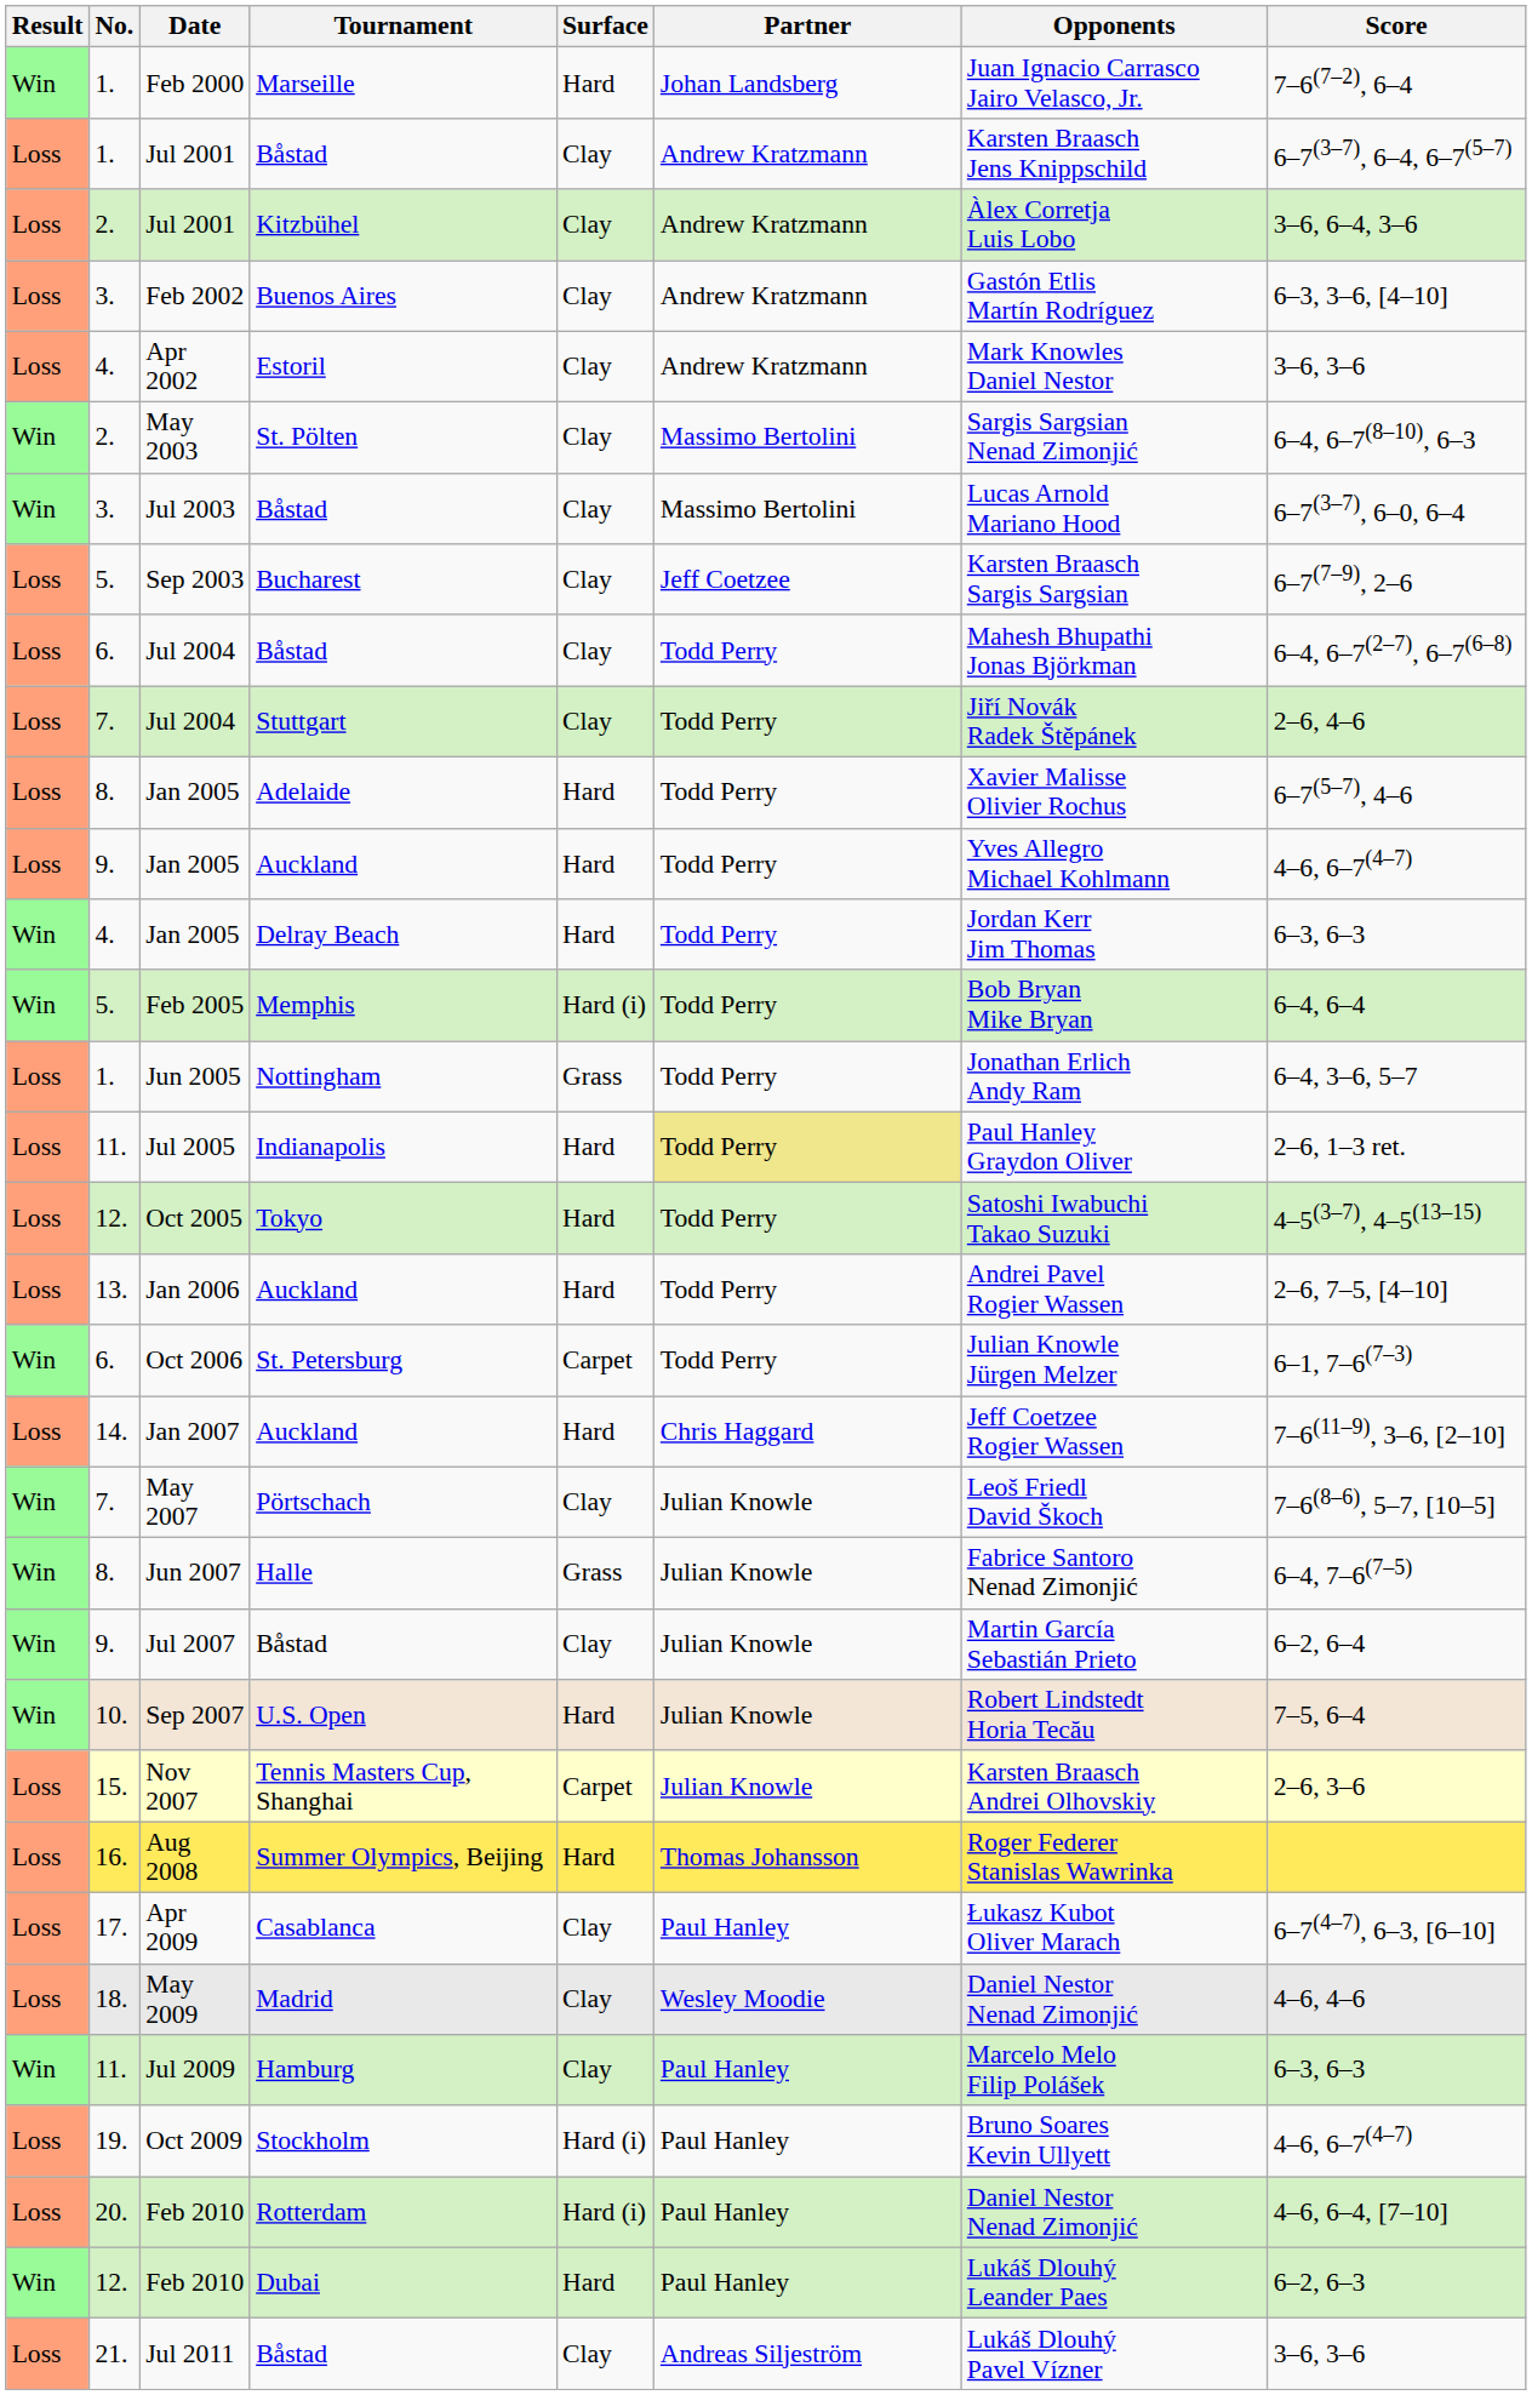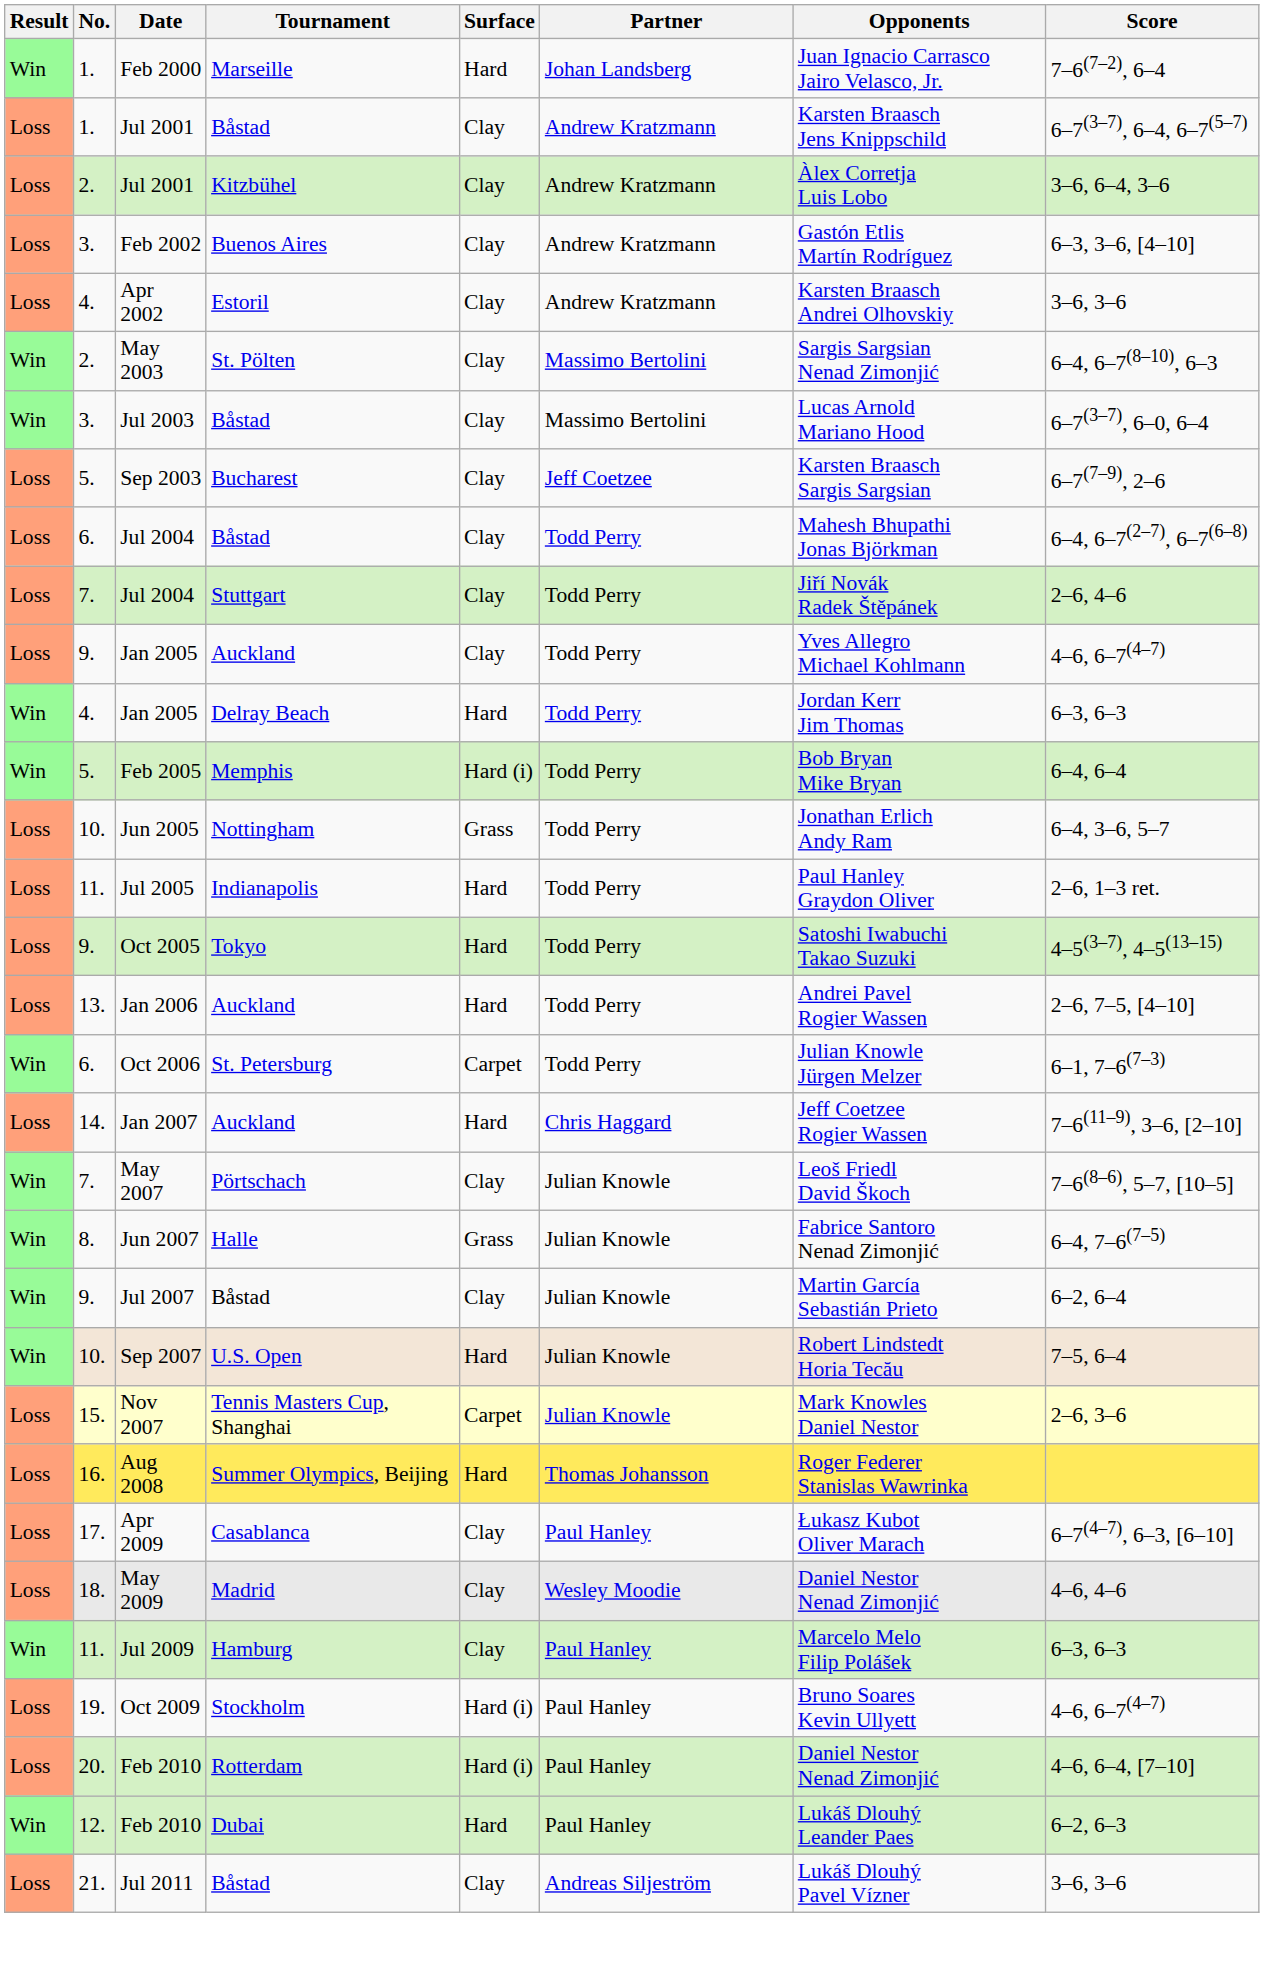 <table class="sortable wikitable">
 <tr>
 <th style="width:40px">Result</th>
 <th style="width:20px" class="unsortable">No.</th>
 <th style="width:60px">Date</th>
 <th style="width:180px">Tournament</th>
 <th style="width:50px">Surface</th>
 <th style="width:180px">Partner</th>
 <th style="width:180px">Opponents</th>
 <th style="width:150px" class="unsortable">Score</th>
 </tr>
 <tr>
 <td style="background:#98fb98;">Win</td>
 <td>1.</td>
 <td>Feb 2000</td>
 <td><a href='#'>Marseille</a></td>
 <td>Hard</td>
 <td> <a href='#'>Johan Landsberg</a></td>
 <td> <a href='#'>Juan Ignacio Carrasco</a><br> <a href='#'>Jairo Velasco, Jr.</a></td>
 <td>7–6<sup>(7–2)</sup>, 6–4</td>
 </tr>
 <tr>
 <td style="background:#ffa07a;">Loss</td>
 <td>1.</td>
 <td>Jul 2001</td>
 <td><a href='#'>Båstad</a></td>
 <td>Clay</td>
 <td> <a href='#'>Andrew Kratzmann</a></td>
 <td> <a href='#'>Karsten Braasch</a> <br> <a href='#'>Jens Knippschild</a></td>
 <td>6–7<sup>(3–7)</sup>, 6–4, 6–7<sup>(5–7)</sup></td>
 </tr>
 <tr style="background:#d4f1c5;">
 <td style="background:#ffa07a;">Loss</td>
 <td>2.</td>
 <td>Jul 2001</td>
 <td><a href='#'>Kitzbühel</a></td>
 <td>Clay</td>
 <td> Andrew Kratzmann</td>
 <td> <a href='#'>Àlex Corretja</a> <br> <a href='#'>Luis Lobo</a></td>
 <td>3–6, 6–4, 3–6</td>
 </tr>
 <tr>
 <td style="background:#ffa07a;">Loss</td>
 <td>3.</td>
 <td>Feb 2002</td>
 <td><a href='#'>Buenos Aires</a></td>
 <td>Clay</td>
 <td> Andrew Kratzmann</td>
 <td> <a href='#'>Gastón Etlis</a> <br> <a href='#'>Martín Rodríguez</a></td>
 <td>6–3, 3–6, [4–10]</td>
 </tr>
 <tr>
 <td style="background:#ffa07a;">Loss</td>
 <td>4.</td>
 <td>Apr 2002</td>
 <td><a href='#'>Estoril</a></td>
 <td>Clay</td>
 <td> Andrew Kratzmann</td>
-<td> <a href='#'>Mark Knowles</a> <br> <a href='#'>Daniel Nestor</a></td>
+<td> <a href='#'>Karsten Braasch</a> <br> <a href='#'>Andrei Olhovskiy</a></td>
 <td>3–6, 3–6</td>
 </tr>
 <tr>
 <td style="background:#98fb98;">Win</td>
 <td>2.</td>
 <td>May 2003</td>
 <td><a href='#'>St. Pölten</a></td>
 <td>Clay</td>
 <td> <a href='#'>Massimo Bertolini</a></td>
 <td> <a href='#'>Sargis Sargsian</a><br> <a href='#'>Nenad Zimonjić</a></td>
 <td>6–4, 6–7<sup>(8–10)</sup>, 6–3</td>
 </tr>
 <tr>
 <td style="background:#98fb98;">Win</td>
 <td>3.</td>
 <td>Jul 2003</td>
 <td><a href='#'>Båstad</a></td>
 <td>Clay</td>
 <td> Massimo Bertolini</td>
 <td> <a href='#'>Lucas Arnold</a><br> <a href='#'>Mariano Hood</a></td>
 <td>6–7<sup>(3–7)</sup>, 6–0, 6–4</td>
 </tr>
 <tr>
 <td style="background:#ffa07a;">Loss</td>
 <td>5.</td>
 <td>Sep 2003</td>
 <td><a href='#'>Bucharest</a></td>
 <td>Clay</td>
 <td> <a href='#'>Jeff Coetzee</a></td>
 <td> <a href='#'>Karsten Braasch</a><br> <a href='#'>Sargis Sargsian</a></td>
 <td>6–7<sup>(7–9)</sup>, 2–6</td>
 </tr>
 <tr>
 <td style="background:#ffa07a;">Loss</td>
 <td>6.</td>
 <td>Jul 2004</td>
 <td><a href='#'>Båstad</a></td>
 <td>Clay</td>
 <td> <a href='#'>Todd Perry</a></td>
 <td> <a href='#'>Mahesh Bhupathi</a> <br> <a href='#'>Jonas Björkman</a></td>
 <td>6–4, 6–7<sup>(2–7)</sup>, 6–7<sup>(6–8)</sup></td>
 </tr>
 <tr style="background:#d4f1c5;">
 <td style="background:#ffa07a;">Loss</td>
 <td>7.</td>
 <td>Jul 2004</td>
 <td><a href='#'>Stuttgart</a></td>
 <td>Clay</td>
 <td> Todd Perry</td>
 <td> <a href='#'>Jiří Novák</a> <br> <a href='#'>Radek Štěpánek</a></td>
 <td>2–6, 4–6</td>
 </tr>
 <tr>
 <td style="background:#ffa07a;">Loss</td>
-<td>8.</td>
-<td>Jan 2005</td>
-<td><a href='#'>Adelaide</a></td>
-<td>Hard</td>
-<td> Todd Perry</td>
-<td> <a href='#'>Xavier Malisse</a> <br> <a href='#'>Olivier Rochus</a></td>
-<td>6–7<sup>(5–7)</sup>, 4–6</td>
-</tr>
-<tr>
-<td style="background:#ffa07a;">Loss</td>
 <td>9.</td>
 <td>Jan 2005</td>
 <td><a href='#'>Auckland</a></td>
-<td>Hard</td>
+<td>Clay</td>
 <td> Todd Perry</td>
 <td> <a href='#'>Yves Allegro</a> <br> <a href='#'>Michael Kohlmann</a></td>
 <td>4–6, 6–7<sup>(4–7)</sup></td>
 </tr>
 <tr>
 <td style="background:#98fb98;">Win</td>
 <td>4.</td>
 <td>Jan 2005</td>
 <td><a href='#'>Delray Beach</a></td>
 <td>Hard</td>
 <td> <a href='#'>Todd Perry</a></td>
 <td> <a href='#'>Jordan Kerr</a><br> <a href='#'>Jim Thomas</a></td>
 <td>6–3, 6–3</td>
 </tr>
 <tr style="background:#d4f1c5;">
 <td style="background:#98fb98;">Win</td>
 <td>5.</td>
 <td>Feb 2005</td>
 <td><a href='#'>Memphis</a></td>
 <td>Hard (i)</td>
 <td> Todd Perry</td>
 <td> <a href='#'>Bob Bryan</a><br> <a href='#'>Mike Bryan</a></td>
 <td>6–4, 6–4</td>
 </tr>
 <tr>
 <td style="background:#ffa07a;">Loss</td>
-<td>1.</td>
+<td>10.</td>
 <td>Jun 2005</td>
 <td><a href='#'>Nottingham</a></td>
 <td>Grass</td>
 <td> Todd Perry</td>
 <td> <a href='#'>Jonathan Erlich</a> <br> <a href='#'>Andy Ram</a></td>
 <td>6–4, 3–6, 5–7</td>
 </tr>
 <tr>
 <td style="background:#ffa07a;">Loss</td>
 <td>11.</td>
 <td>Jul 2005</td>
 <td><a href='#'>Indianapolis</a></td>
 <td>Hard</td>
-<td style="background: khaki;"> Todd Perry</td>
+<td> Todd Perry</td>
 <td> <a href='#'>Paul Hanley</a> <br> <a href='#'>Graydon Oliver</a></td>
 <td>2–6, 1–3 ret.</td>
 </tr>
 <tr style="background:#d4f1c5;">
 <td style="background:#ffa07a;">Loss</td>
-<td>12.</td>
+<td>9.</td>
 <td>Oct 2005</td>
 <td><a href='#'>Tokyo</a></td>
 <td>Hard</td>
 <td> Todd Perry</td>
 <td> <a href='#'>Satoshi Iwabuchi</a> <br> <a href='#'>Takao Suzuki</a></td>
 <td>4–5<sup>(3–7)</sup>, 4–5<sup>(13–15)</sup></td>
 </tr>
 <tr>
 <td style="background:#ffa07a;">Loss</td>
 <td>13.</td>
 <td>Jan 2006</td>
 <td><a href='#'>Auckland</a></td>
 <td>Hard</td>
 <td> Todd Perry</td>
 <td> <a href='#'>Andrei Pavel</a> <br> <a href='#'>Rogier Wassen</a></td>
 <td>2–6, 7–5, [4–10]</td>
 </tr>
 <tr>
 <td style="background:#98fb98;">Win</td>
 <td>6.</td>
 <td>Oct 2006</td>
 <td><a href='#'>St. Petersburg</a></td>
 <td>Carpet</td>
 <td> Todd Perry</td>
 <td> <a href='#'>Julian Knowle</a><br> <a href='#'>Jürgen Melzer</a></td>
 <td>6–1, 7–6<sup>(7–3)</sup></td>
 </tr>
 <tr>
 <td style="background:#ffa07a;">Loss</td>
 <td>14.</td>
 <td>Jan 2007</td>
 <td><a href='#'>Auckland</a></td>
 <td>Hard</td>
 <td> <a href='#'>Chris Haggard</a></td>
 <td> <a href='#'>Jeff Coetzee</a> <br> <a href='#'>Rogier Wassen</a></td>
 <td>7–6<sup>(11–9)</sup>, 3–6, [2–10]</td>
 </tr>
 <tr>
 <td style="background:#98fb98;">Win</td>
 <td>7.</td>
 <td>May 2007</td>
 <td><a href='#'>Pörtschach</a></td>
 <td>Clay</td>
 <td> Julian Knowle</td>
 <td> <a href='#'>Leoš Friedl</a><br> <a href='#'>David Škoch</a></td>
 <td>7–6<sup>(8–6)</sup>, 5–7, [10–5]</td>
 </tr>
 <tr>
 <td style="background:#98fb98;">Win</td>
 <td>8.</td>
 <td>Jun 2007</td>
 <td><a href='#'>Halle</a></td>
 <td>Grass</td>
 <td> Julian Knowle</td>
 <td> <a href='#'>Fabrice Santoro</a><br> Nenad Zimonjić</td>
 <td>6–4, 7–6<sup>(7–5)</sup></td>
 </tr>
 <tr>
 <td style="background:#98fb98;">Win</td>
 <td>9.</td>
 <td>Jul 2007</td>
 <td>Båstad</td>
 <td>Clay</td>
 <td> Julian Knowle</td>
 <td> <a href='#'>Martin García</a><br> <a href='#'>Sebastián Prieto</a></td>
 <td>6–2, 6–4</td>
 </tr>
 <tr bgcolor="#f3e6d7">
 <td style="background:#98fb98;">Win</td>
 <td>10.</td>
 <td>Sep 2007</td>
 <td><a href='#'>U.S. Open</a></td>
 <td>Hard</td>
 <td> Julian Knowle</td>
 <td> <a href='#'>Robert Lindstedt</a> <br> <a href='#'>Horia Tecău</a></td>
 <td>7–5, 6–4</td>
 </tr>
 <tr bgcolor="ffffcc">
 <td style="background:#ffa07a;">Loss</td>
 <td>15.</td>
 <td>Nov 2007</td>
 <td><a href='#'>Tennis Masters Cup</a>, Shanghai</td>
 <td>Carpet</td>
 <td> <a href='#'>Julian Knowle</a></td>
-<td> <a href='#'>Karsten Braasch</a> <br> <a href='#'>Andrei Olhovskiy</a></td>
+<td> <a href='#'>Mark Knowles</a> <br> <a href='#'>Daniel Nestor</a></td>
 <td>2–6, 3–6</td>
 </tr>
 <tr bgcolor=ffea5c>
 <td style="background:#ffa07a;">Loss</td>
 <td>16.</td>
 <td>Aug 2008</td>
 <td><a href='#'>Summer Olympics</a>, Beijing</td>
 <td>Hard</td>
 <td> <a href='#'>Thomas Johansson</a></td>
 <td> <a href='#'>Roger Federer</a> <br> <a href='#'>Stanislas Wawrinka</a></td>
 <td></td>
 </tr>
 <tr>
 <td style="background:#ffa07a;">Loss</td>
 <td>17.</td>
 <td>Apr 2009</td>
 <td><a href='#'>Casablanca</a></td>
 <td>Clay</td>
 <td> <a href='#'>Paul Hanley</a></td>
 <td> <a href='#'>Łukasz Kubot</a> <br> <a href='#'>Oliver Marach</a></td>
 <td>6–7<sup>(4–7)</sup>, 6–3, [6–10]</td>
 </tr>
 <tr bgcolor="#e9e9e9">
 <td style="background:#ffa07a;">Loss</td>
 <td>18.</td>
 <td>May 2009</td>
 <td><a href='#'>Madrid</a></td>
 <td>Clay</td>
 <td> <a href='#'>Wesley Moodie</a></td>
 <td> <a href='#'>Daniel Nestor</a> <br> <a href='#'>Nenad Zimonjić</a></td>
 <td>4–6, 4–6</td>
 </tr>
 <tr style="background:#d4f1c5;">
 <td style="background:#98fb98;">Win</td>
 <td>11.</td>
 <td>Jul 2009</td>
 <td><a href='#'>Hamburg</a></td>
 <td>Clay</td>
 <td> <a href='#'>Paul Hanley</a></td>
 <td> <a href='#'>Marcelo Melo</a><br> <a href='#'>Filip Polášek</a></td>
 <td>6–3, 6–3</td>
 </tr>
 <tr>
 <td style="background:#ffa07a;">Loss</td>
 <td>19.</td>
 <td>Oct 2009</td>
 <td><a href='#'>Stockholm</a></td>
 <td>Hard (i)</td>
 <td> Paul Hanley</td>
 <td> <a href='#'>Bruno Soares</a> <br> <a href='#'>Kevin Ullyett</a></td>
 <td>4–6, 6–7<sup>(4–7)</sup></td>
 </tr>
 <tr style="background:#d4f1c5;">
 <td style="background:#ffa07a;">Loss</td>
 <td>20.</td>
 <td>Feb 2010</td>
 <td><a href='#'>Rotterdam</a></td>
 <td>Hard (i)</td>
 <td> Paul Hanley</td>
 <td> <a href='#'>Daniel Nestor</a> <br> <a href='#'>Nenad Zimonjić</a></td>
 <td>4–6, 6–4, [7–10]</td>
 </tr>
 <tr style="background:#d4f1c5;">
 <td style="background:#98fb98;">Win</td>
 <td>12.</td>
 <td>Feb 2010</td>
 <td><a href='#'>Dubai</a></td>
 <td>Hard</td>
 <td> Paul Hanley</td>
 <td> <a href='#'>Lukáš Dlouhý</a> <br>  <a href='#'>Leander Paes</a></td>
 <td>6–2, 6–3</td>
 </tr>
 <tr>
 <td style="background:#ffa07a;">Loss</td>
 <td>21.</td>
 <td>Jul 2011</td>
 <td><a href='#'>Båstad</a></td>
 <td>Clay</td>
 <td> <a href='#'>Andreas Siljeström</a></td>
 <td> <a href='#'>Lukáš Dlouhý</a> <br>  <a href='#'>Pavel Vízner</a></td>
 <td>3–6, 3–6</td>
 </tr>
 </table>
